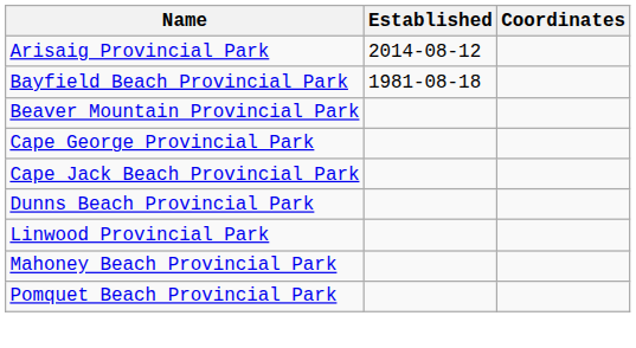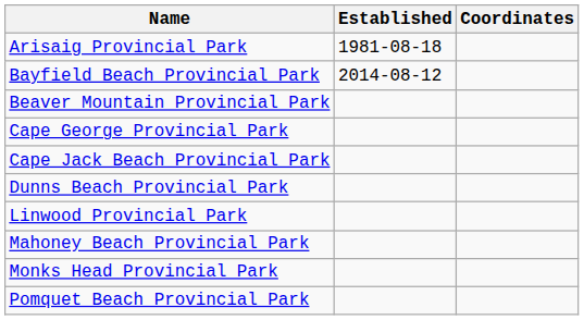 <table class='wikitable sortable'>
 <tr>
 <th>Name</th>
 <th>Established</th>
 <th>Coordinates</th>
 </tr>
 <tr>
 <td><a href='#'>Arisaig Provincial Park</a></td>
-<td>2014-08-12</td>
+<td>1981-08-18</td>
 <td></td>
 </tr>
 <tr>
 <td><a href='#'>Bayfield Beach Provincial Park</a></td>
-<td>1981-08-18</td>
+<td>2014-08-12</td>
 <td></td>
 </tr>
 <tr>
 <td><a href='#'>Beaver Mountain Provincial Park</a></td>
 <td></td>
 <td></td>
 </tr>
 <tr>
 <td><a href='#'>Cape George Provincial Park</a></td>
 <td></td>
 <td></td>
 </tr>
 <tr>
 <td><a href='#'>Cape Jack Beach Provincial Park</a></td>
 <td></td>
 <td></td>
 </tr>
 <tr>
 <td><a href='#'>Dunns Beach Provincial Park</a></td>
 <td></td>
 <td></td>
 </tr>
 <tr>
 <td><a href='#'>Linwood Provincial Park</a></td>
 <td></td>
 <td></td>
 </tr>
 <tr>
 <td><a href='#'>Mahoney Beach Provincial Park</a></td>
 <td></td>
 <td></td>
 </tr>
 <tr>
+<td><a href='#'>Monks Head Provincial Park</a></td>
+<td></td>
+<td></td>
+</tr>
+<tr>
 <td><a href='#'>Pomquet Beach Provincial Park</a></td>
 <td></td>
 <td></td>
 </tr>
 </table>
